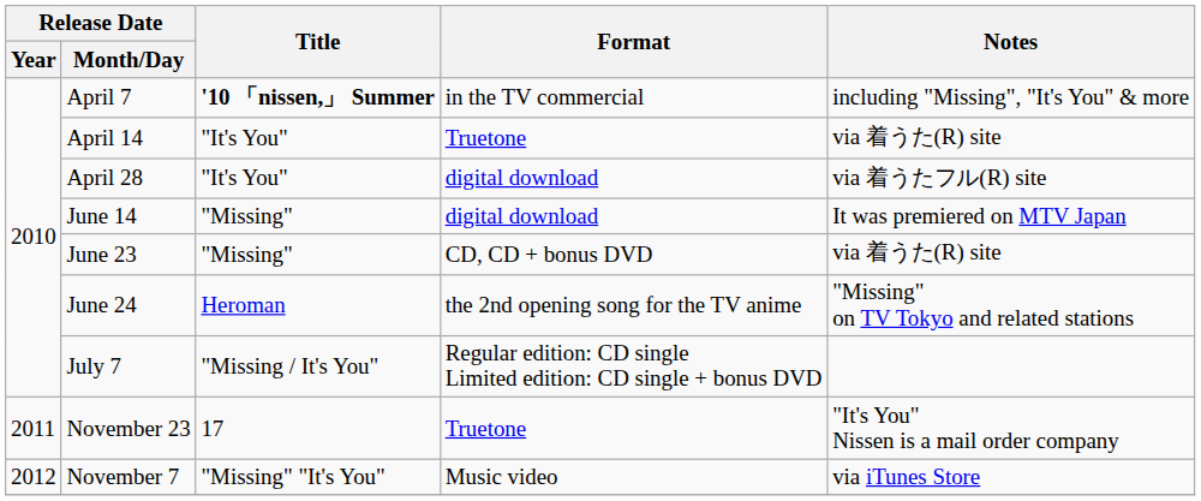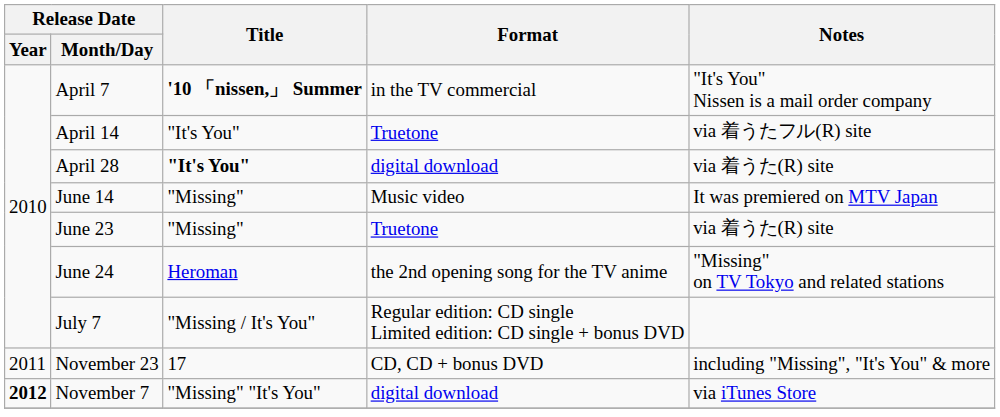 <table class="wikitable">
 <tr>
 <th colspan="2">Release Date</th>
 <th rowspan="2">Title</th>
 <th rowspan="2">Format</th>
 <th rowspan="2">Notes</th>
 </tr>
 <tr>
 <th>Year</th>
 <th>Month/Day</th>
 </tr>
 <tr>
 <td rowspan=7>2010</td>
 <td>April 7</td>
 <td><strong>'10 「nissen,」 Summer</strong></td>
 <td>in the TV commercial</td>
-<td>including "Missing", "It's You" & more</td>
+<td> "It's You"<br> Nissen is a mail order company</td>
 </tr>
 <tr>
 <td>April 14</td>
 <td>"It's You"</td>
 <td><a href='#'>Truetone</a></td>
-<td>via 着うた(R) site</td>
+<td>via 着うたフル(R) site</td>
 </tr>
 <tr>
 <td>April 28</td>
-<td>"It's You"</td>
+<td><strong>"It's You"</strong></td>
 <td><a href='#'>digital download</a></td>
-<td>via 着うたフル(R) site</td>
+<td>via 着うた(R) site</td>
 </tr>
 <tr>
 <td>June 14</td>
 <td>"Missing"</td>
-<td><a href='#'>digital download</a></td>
+<td>Music video</td>
 <td>It was premiered on <a href='#'>MTV Japan</a></td>
 </tr>
 <tr>
 <td>June 23</td>
 <td>"Missing"</td>
-<td>CD, CD + bonus DVD</td>
+<td><a href='#'>Truetone</a></td>
 <td>via 着うた(R) site</td>
 </tr>
 <tr>
 <td>June 24</td>
 <td><a href='#'>Heroman</a></td>
 <td>the 2nd opening song for the TV anime</td>
 <td> "Missing"<br> on <a href='#'>TV Tokyo</a> and related stations</td>
 </tr>
 <tr>
 <td>July 7</td>
 <td>"Missing / It's You"</td>
 <td> Regular edition: CD single<br> Limited edition: CD single + bonus DVD</td>
 <td></td>
 </tr>
 <tr>
 <td>2011</td>
 <td>November 23</td>
 <td>17</td>
-<td><a href='#'>Truetone</a></td>
-<td> "It's You"<br> Nissen is a mail order company</td>
+<td>CD, CD + bonus DVD</td>
+<td>including "Missing", "It's You" & more</td>
 </tr>
 <tr>
-<td>2012</td>
+<td><strong>2012</strong></td>
 <td>November 7</td>
 <td>"Missing" "It's You"</td>
-<td>Music video</td>
+<td><a href='#'>digital download</a></td>
 <td>via <a href='#'>iTunes Store</a></td>
 </tr>
 <tr>
 </tr>
 </table>
